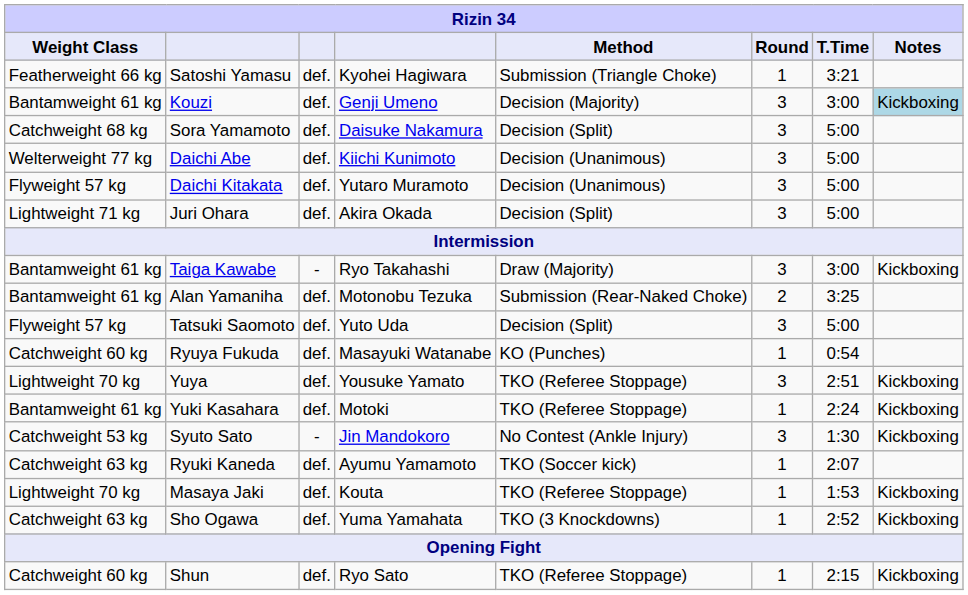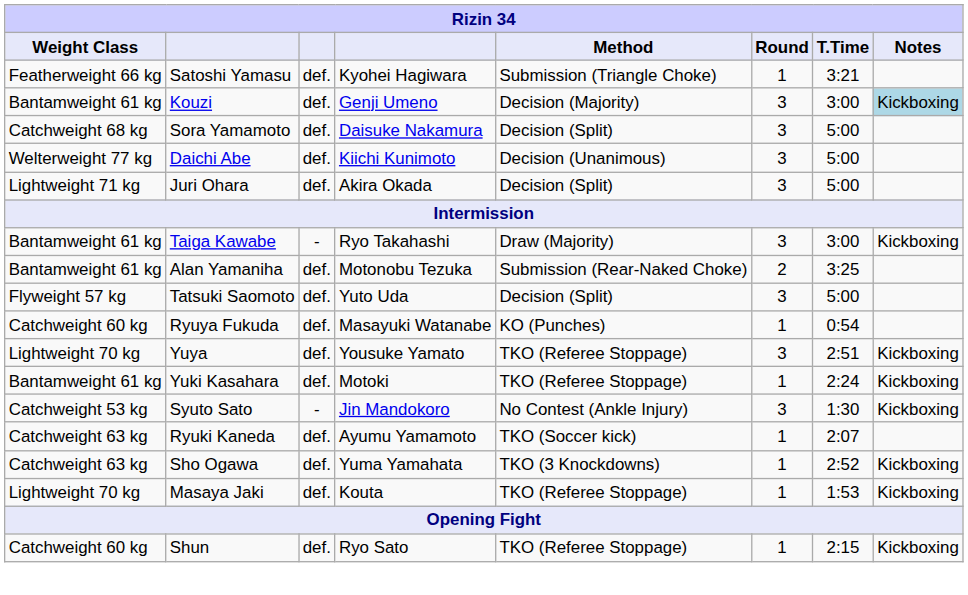 <table class="wikitable" style="font-size: 80%;">
 <tr>
 <th colspan="8" style="background-color: #ccf; color: #000080; text-align: center;"><strong>Rizin 34</strong></th>
 </tr>
 <tr>
 <th colspan="1" style="background-color: #E6E8FA; color: #000000; text-align: center;">Weight Class</th>
 <th colspan="1" style="background-color: #E6E8FA; color: #000000; text-align: center;"></th>
 <th colspan="1" style="background-color: #E6E8FA; color: #000000; text-align: center;"></th>
 <th colspan="1" style="background-color: #E6E8FA; color: #000000; text-align: center;"></th>
 <th colspan="1" style="background-color: #E6E8FA; color: #000000; text-align: center;">Method</th>
 <th colspan="1" style="background-color: #E6E8FA; color: #000000; text-align: center;">Round</th>
 <th colspan="1" style="background-color: #E6E8FA; color: #000000; text-align: center;">T.Time</th>
 <th colspan="1" style="background-color: #E6E8FA; color: #000000; text-align: center;">Notes</th>
 </tr>
 <tr>
 <td>Featherweight 66 kg</td>
 <td> Satoshi Yamasu</td>
 <td align=center>def.</td>
 <td> Kyohei Hagiwara</td>
 <td>Submission (Triangle Choke)</td>
 <td align=center>1</td>
 <td align=center>3:21</td>
 <td></td>
 </tr>
 <tr>
 <td>Bantamweight 61 kg</td>
 <td> <a href='#'>Kouzi</a></td>
 <td align=center>def.</td>
 <td> <a href='#'>Genji Umeno</a></td>
 <td>Decision (Majority)</td>
 <td align=center>3</td>
 <td align=center>3:00</td>
 <td style="background: lightblue;">Kickboxing</td>
 </tr>
 <tr>
 <td>Catchweight 68 kg</td>
 <td> Sora Yamamoto</td>
 <td align=center>def.</td>
 <td> <a href='#'>Daisuke Nakamura</a></td>
 <td>Decision (Split)</td>
 <td align=center>3</td>
 <td align=center>5:00</td>
 <td></td>
 </tr>
 <tr>
 <td>Welterweight 77 kg</td>
 <td> <a href='#'>Daichi Abe</a></td>
 <td align=center>def.</td>
 <td> <a href='#'>Kiichi Kunimoto</a></td>
-<td>Decision (Unanimous)</td>
-<td align=center>3</td>
-<td align=center>5:00</td>
-<td></td>
-</tr>
-<tr>
-<td>Flyweight 57 kg</td>
-<td> <a href='#'>Daichi Kitakata</a></td>
-<td align=center>def.</td>
-<td> Yutaro Muramoto</td>
 <td>Decision (Unanimous)</td>
 <td align=center>3</td>
 <td align=center>5:00</td>
 <td></td>
 </tr>
 <tr>
 <td>Lightweight 71 kg</td>
 <td> Juri Ohara</td>
 <td align=center>def.</td>
 <td> Akira Okada</td>
 <td>Decision (Split)</td>
 <td align=center>3</td>
 <td align=center>5:00</td>
 <td></td>
 </tr>
 <tr>
 <th colspan="8" style="background-color: #E6E8FA; color: #000080; text-align: center;"><strong>Intermission</strong></th>
 </tr>
 <tr>
 <td>Bantamweight 61 kg</td>
 <td> <a href='#'>Taiga Kawabe</a></td>
 <td align=center>-</td>
 <td> Ryo Takahashi</td>
 <td>Draw (Majority)</td>
 <td align=center>3</td>
 <td align=center>3:00</td>
 <td>Kickboxing</td>
 </tr>
 <tr>
 <td>Bantamweight 61 kg</td>
 <td> Alan Yamaniha</td>
 <td align=center>def.</td>
 <td> Motonobu Tezuka</td>
 <td>Submission (Rear-Naked Choke)</td>
 <td align=center>2</td>
 <td align=center>3:25</td>
 <td></td>
 </tr>
 <tr>
 <td>Flyweight 57 kg</td>
 <td> Tatsuki Saomoto</td>
 <td align=center>def.</td>
 <td> Yuto Uda</td>
 <td>Decision (Split)</td>
 <td align=center>3</td>
 <td align=center>5:00</td>
 <td></td>
 </tr>
 <tr>
 <td>Catchweight 60 kg</td>
 <td> Ryuya Fukuda</td>
 <td align=center>def.</td>
 <td> Masayuki Watanabe</td>
 <td>KO (Punches)</td>
 <td align=center>1</td>
 <td align=center>0:54</td>
 <td></td>
 </tr>
 <tr>
 <td>Lightweight 70 kg</td>
 <td> Yuya</td>
 <td align=center>def.</td>
 <td> Yousuke Yamato</td>
 <td>TKO (Referee Stoppage)</td>
 <td align=center>3</td>
 <td align=center>2:51</td>
 <td>Kickboxing</td>
 </tr>
 <tr>
 <td>Bantamweight 61 kg</td>
 <td> Yuki Kasahara</td>
 <td align=center>def.</td>
 <td> Motoki</td>
 <td>TKO (Referee Stoppage)</td>
 <td align=center>1</td>
 <td align=center>2:24</td>
 <td>Kickboxing</td>
 </tr>
 <tr>
 <td>Catchweight 53 kg</td>
 <td> Syuto Sato</td>
 <td align=center>-</td>
 <td> <a href='#'>Jin Mandokoro</a></td>
 <td>No Contest (Ankle Injury)</td>
 <td align=center>3</td>
 <td align=center>1:30</td>
 <td>Kickboxing</td>
 </tr>
 <tr>
 <td>Catchweight 63 kg</td>
 <td> Ryuki Kaneda</td>
 <td align=center>def.</td>
 <td> Ayumu Yamamoto</td>
 <td>TKO (Soccer kick)</td>
 <td align=center>1</td>
 <td align=center>2:07</td>
 <td></td>
 </tr>
 <tr>
+<td>Catchweight 63 kg</td>
+<td> Sho Ogawa</td>
+<td align=center>def.</td>
+<td>  Yuma Yamahata</td>
+<td>TKO (3 Knockdowns)</td>
+<td align=center>1</td>
+<td align=center>2:52</td>
+<td>Kickboxing</td>
+</tr>
+<tr>
 <td>Lightweight 70 kg</td>
 <td> Masaya Jaki</td>
 <td align=center>def.</td>
 <td> Kouta</td>
 <td>TKO (Referee Stoppage)</td>
 <td align=center>1</td>
 <td align=center>1:53</td>
-<td>Kickboxing</td>
-</tr>
-<tr>
-<td>Catchweight 63 kg</td>
-<td> Sho Ogawa</td>
-<td align=center>def.</td>
-<td>  Yuma Yamahata</td>
-<td>TKO (3 Knockdowns)</td>
-<td align=center>1</td>
-<td align=center>2:52</td>
 <td>Kickboxing</td>
 </tr>
 <tr>
 <th colspan="8" style="background-color: #E6E8FA; color: #000080; text-align: center;"><strong>Opening Fight</strong></th>
 </tr>
 <tr>
 <td>Catchweight 60 kg</td>
 <td> Shun</td>
 <td align=center>def.</td>
 <td> Ryo Sato</td>
 <td>TKO (Referee Stoppage)</td>
 <td align=center>1</td>
 <td align=center>2:15</td>
 <td>Kickboxing</td>
 </tr>
 </table>
